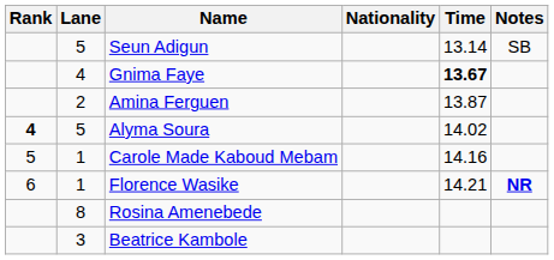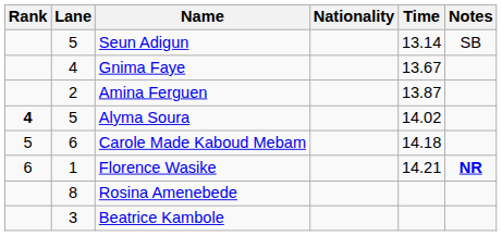 <table class="wikitable sortable" style="text-align:center">
 <tr>
 <th>Rank</th>
 <th>Lane</th>
 <th>Name</th>
 <th>Nationality</th>
 <th>Time</th>
 <th>Notes</th>
 </tr>
 <tr>
 <td></td>
 <td>5</td>
 <td align=left><a href='#'>Seun Adigun</a></td>
 <td align=left></td>
 <td>13.14</td>
 <td>SB</td>
 </tr>
 <tr>
 <td></td>
 <td>4</td>
 <td align=left><a href='#'>Gnima Faye</a></td>
 <td align=left></td>
-<td><strong>13.67</strong></td>
+<td>13.67</td>
 <td></td>
 </tr>
 <tr>
 <td></td>
 <td>2</td>
 <td align=left><a href='#'>Amina Ferguen</a></td>
 <td align=left></td>
 <td>13.87</td>
 <td></td>
 </tr>
 <tr>
 <td><strong>4</strong></td>
 <td>5</td>
 <td align=left><a href='#'>Alyma Soura</a></td>
 <td align=left></td>
 <td>14.02</td>
 <td></td>
 </tr>
 <tr>
 <td>5</td>
-<td>1</td>
+<td>6</td>
 <td align=left><a href='#'>Carole Made Kaboud Mebam</a></td>
 <td align=left></td>
-<td>14.16</td>
+<td>14.18</td>
 <td></td>
 </tr>
 <tr>
 <td>6</td>
 <td>1</td>
 <td align=left><a href='#'>Florence Wasike</a></td>
 <td align=left></td>
 <td>14.21</td>
 <td><strong><a href='#'>NR</a></strong></td>
 </tr>
 <tr>
 <td></td>
 <td>8</td>
 <td align=left><a href='#'>Rosina Amenebede</a></td>
 <td align=left></td>
 <td></td>
 <td></td>
 </tr>
 <tr>
 <td></td>
 <td>3</td>
 <td align=left><a href='#'>Beatrice Kambole</a></td>
 <td align=left></td>
 <td></td>
 <td></td>
 </tr>
 </table>
